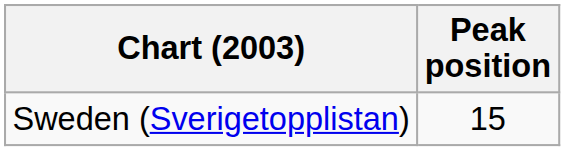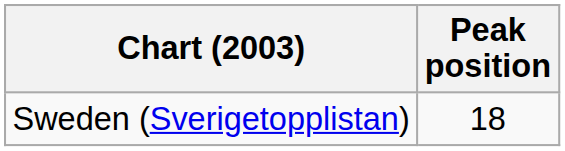 <table class="wikitable">
 <tr>
 <th>Chart (2003)</th>
 <th>Peak<br>position</th>
 </tr>
 <tr>
 <td>Sweden (<a href='#'>Sverigetopplistan</a>)</td>
-<td align="center">15</td>
+<td align="center">18</td>
 </tr>
 </table>
